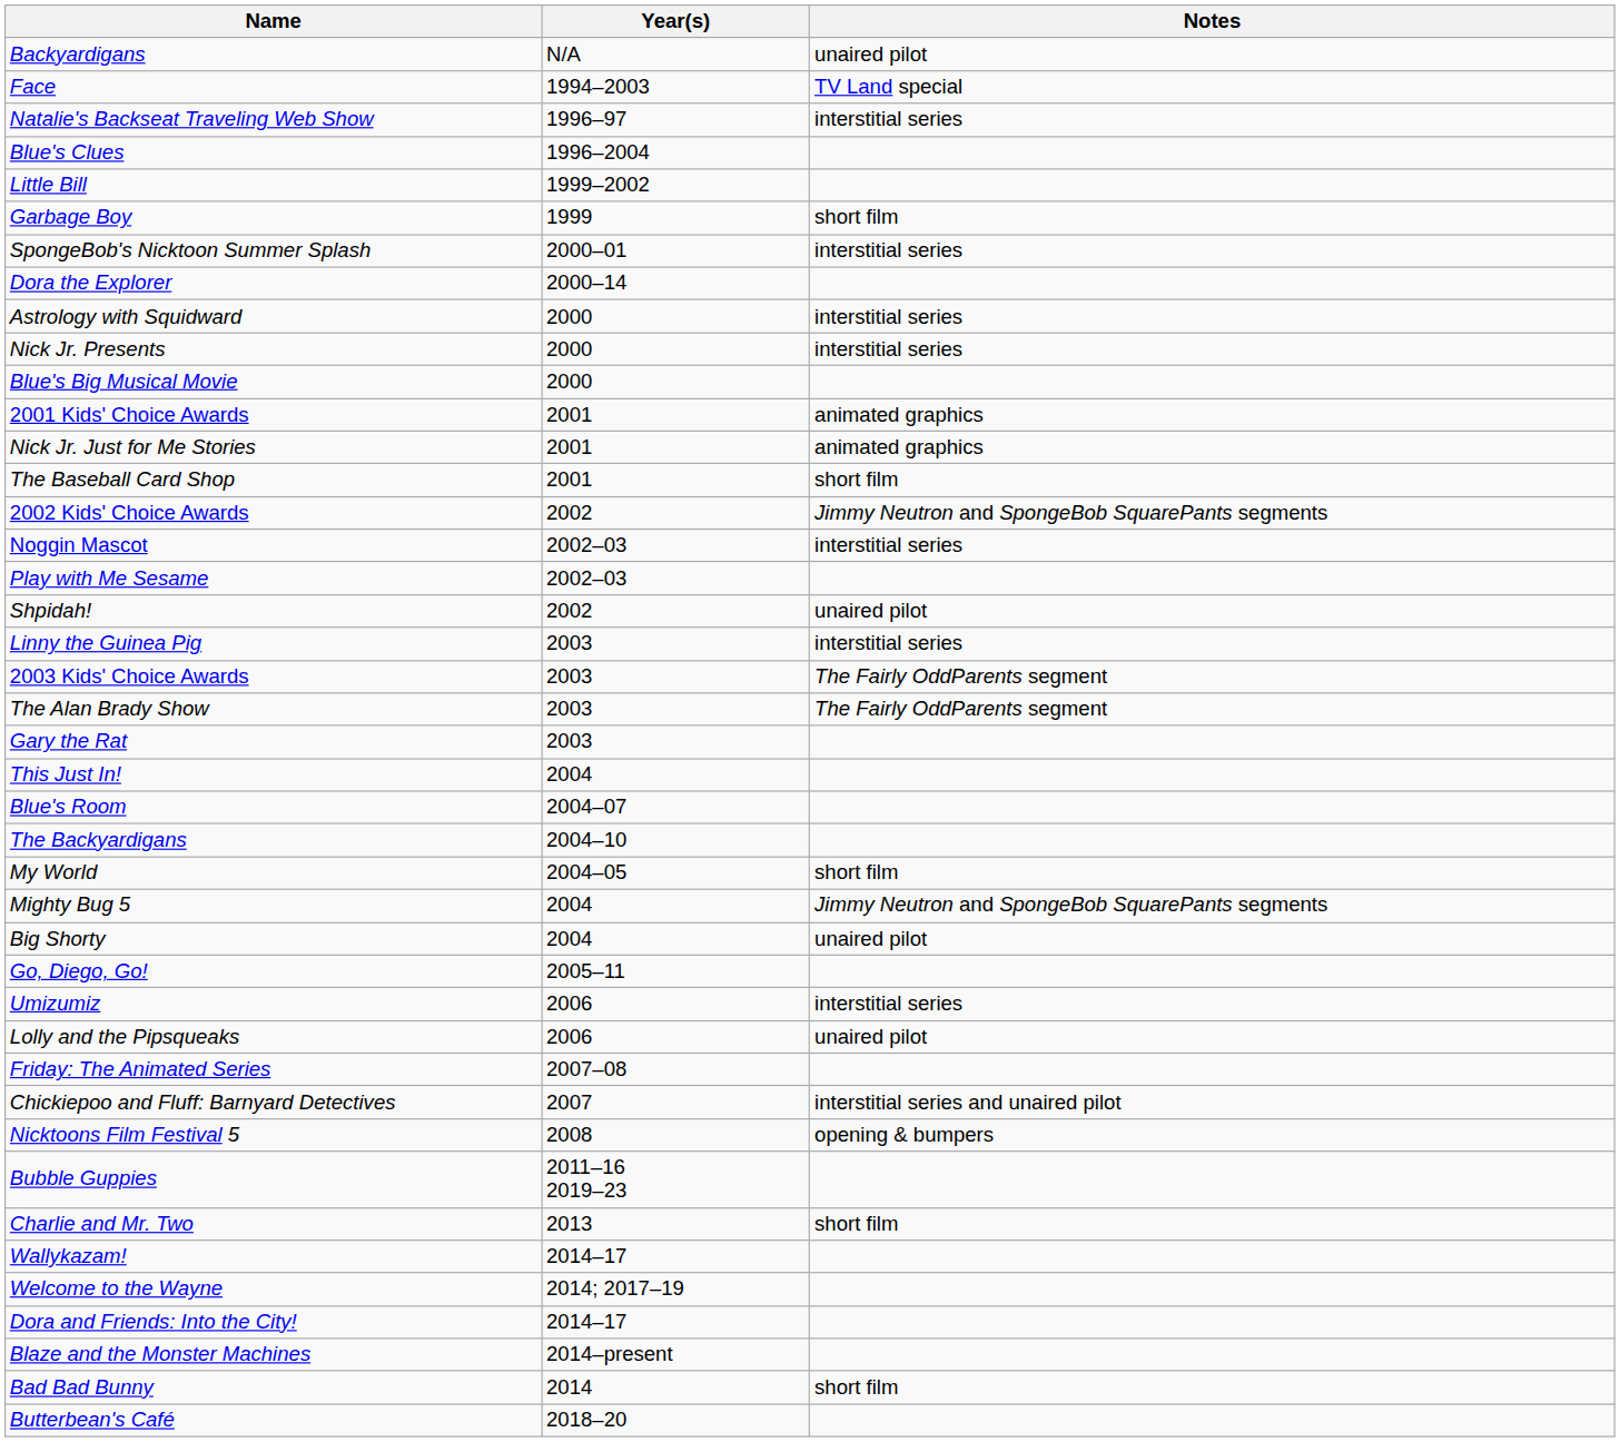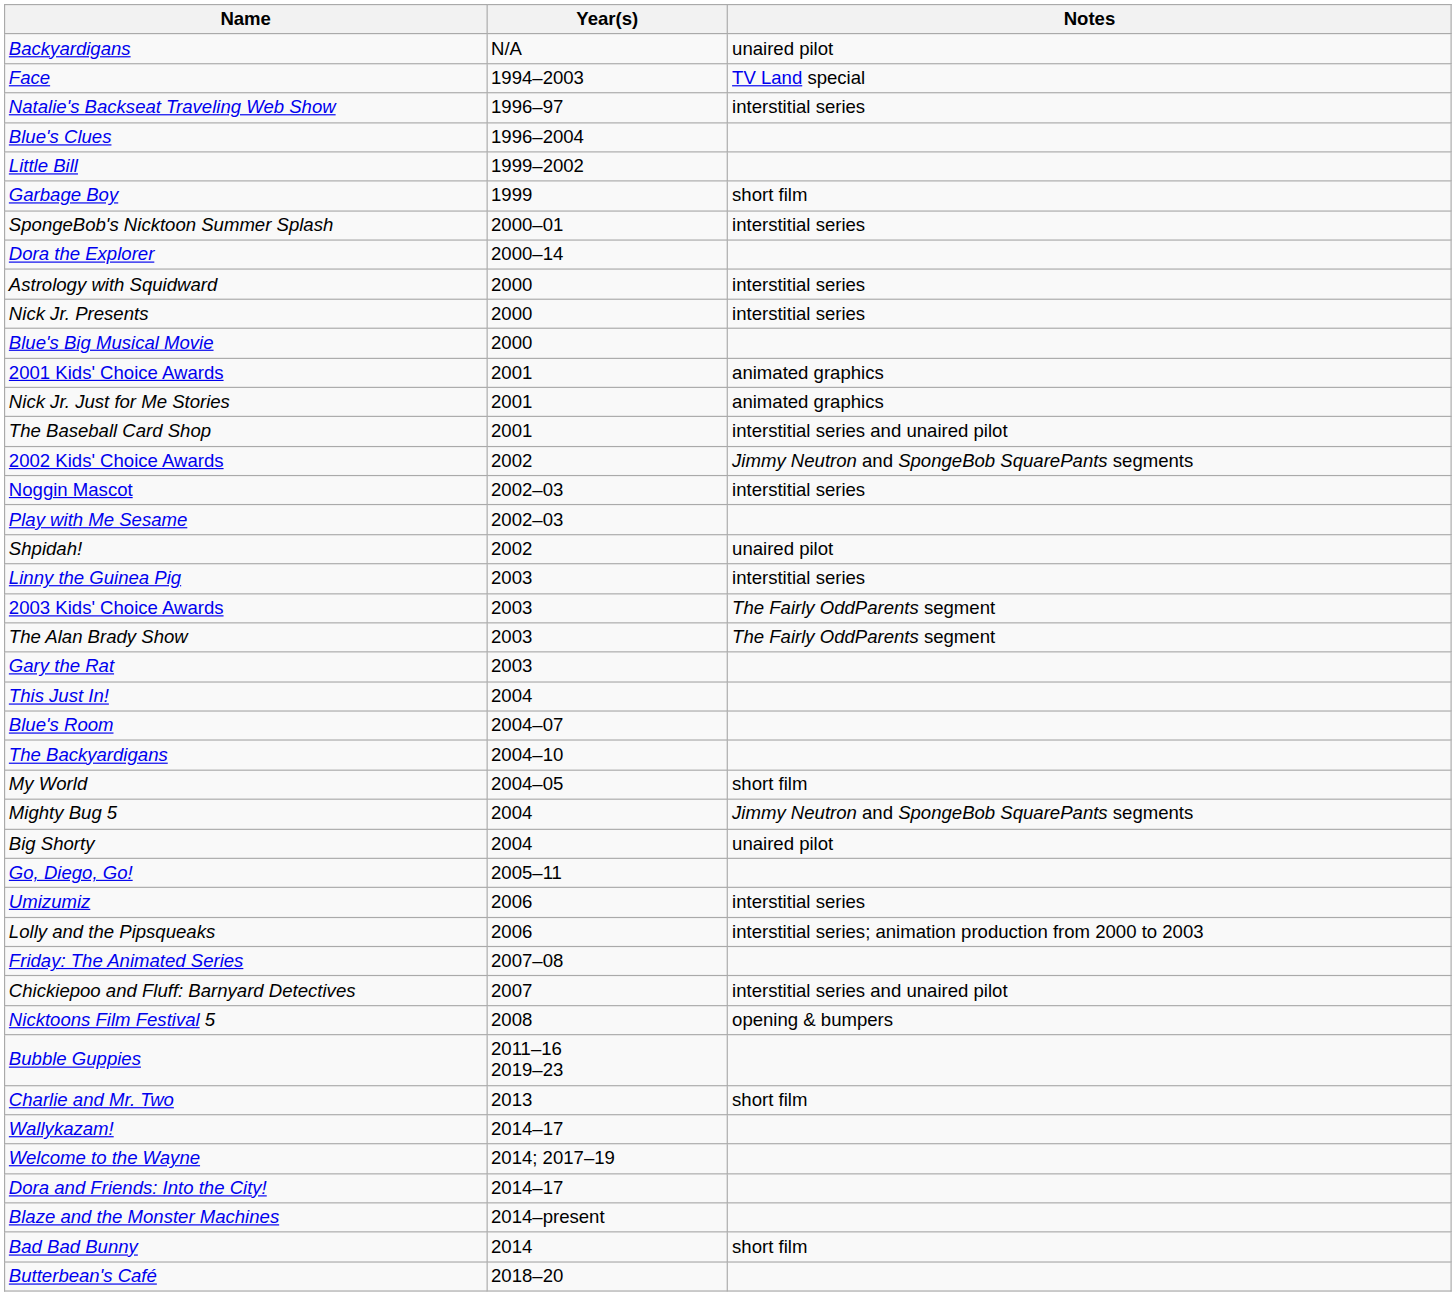 <table class="wikitable sortable" style="width: auto; style="width:80%;" table-layout: fixed;" |>
 <tr>
 <th style="width:20%;">Name</th>
 <th style="width:10%;">Year(s)</th>
 <th style="width:30%;">Notes</th>
 </tr>
 <tr>
 <td><em><a href='#'>Backyardigans</a></em></td>
 <td>N/A</td>
 <td unaired pilot>unaired pilot</td>
 </tr>
 <tr>
 <td><em><a href='#'>Face</a></em></td>
 <td>1994–2003</td>
 <td><a href='#'>TV Land</a> special</td>
 </tr>
 <tr>
 <td><em><a href='#'>Natalie's Backseat Traveling Web Show</a></em></td>
 <td>1996–97</td>
 <td>interstitial series</td>
 </tr>
 <tr>
 <td><em><a href='#'>Blue's Clues</a></em></td>
 <td>1996–2004</td>
 <td></td>
 </tr>
 <tr>
 <td><em><a href='#'>Little Bill</a></em></td>
 <td>1999–2002</td>
 <td></td>
 </tr>
 <tr>
 <td><em><a href='#'>Garbage Boy</a></em></td>
 <td>1999</td>
 <td>short film</td>
 </tr>
 <tr>
 <td><em>SpongeBob's Nicktoon Summer Splash</em></td>
 <td>2000–01</td>
 <td>interstitial series</td>
 </tr>
 <tr>
 <td><em><a href='#'>Dora the Explorer</a></em></td>
 <td>2000–14</td>
 <td></td>
 </tr>
 <tr>
 <td><em>Astrology with Squidward</em></td>
 <td>2000</td>
 <td>interstitial series</td>
 </tr>
 <tr>
 <td><em>Nick Jr. Presents</em></td>
 <td>2000</td>
 <td>interstitial series</td>
 </tr>
 <tr>
 <td><em><a href='#'>Blue's Big Musical Movie</a></em></td>
 <td>2000</td>
 <td></td>
 </tr>
 <tr>
 <td><a href='#'>2001 Kids' Choice Awards</a></td>
 <td>2001</td>
 <td>animated graphics</td>
 </tr>
 <tr>
 <td><em>Nick Jr. Just for Me Stories</em></td>
 <td>2001</td>
 <td>animated graphics</td>
 </tr>
 <tr>
 <td><em>The Baseball Card Shop</em></td>
 <td>2001</td>
-<td>short film</td>
+<td>interstitial series and unaired pilot</td>
 </tr>
 <tr>
 <td><a href='#'>2002 Kids' Choice Awards</a></td>
 <td>2002</td>
 <td><em>Jimmy Neutron</em> and <em>SpongeBob SquarePants</em> segments</td>
 </tr>
 <tr>
 <td><a href='#'>Noggin Mascot</a></td>
 <td>2002–03</td>
 <td>interstitial series</td>
 </tr>
 <tr>
 <td><em><a href='#'>Play with Me Sesame</a></em></td>
 <td>2002–03</td>
 <td></td>
 </tr>
 <tr>
 <td><em>Shpidah!</em></td>
 <td>2002</td>
 <td>unaired pilot</td>
 </tr>
 <tr>
 <td><em><a href='#'>Linny the Guinea Pig</a></em></td>
 <td>2003</td>
 <td>interstitial series</td>
 </tr>
 <tr>
 <td><a href='#'>2003 Kids' Choice Awards</a></td>
 <td>2003</td>
 <td><em>The Fairly OddParents</em> segment</td>
 </tr>
 <tr>
 <td><em>The Alan Brady Show</em></td>
 <td>2003</td>
 <td><em>The Fairly OddParents</em> segment</td>
 </tr>
 <tr>
 <td><em><a href='#'>Gary the Rat</a></em></td>
 <td>2003</td>
 <td></td>
 </tr>
 <tr>
 <td><em><a href='#'>This Just In!</a></em></td>
 <td>2004</td>
 <td></td>
 </tr>
 <tr>
 <td><em><a href='#'>Blue's Room</a></em></td>
 <td>2004–07</td>
 <td></td>
 </tr>
 <tr>
 <td><em><a href='#'>The Backyardigans</a></em></td>
 <td>2004–10</td>
 <td></td>
 </tr>
 <tr>
 <td><em>My World</em></td>
 <td>2004–05</td>
 <td>short film</td>
 </tr>
 <tr>
 <td><em>Mighty Bug 5</em></td>
 <td>2004</td>
 <td><em>Jimmy Neutron</em> and <em>SpongeBob SquarePants</em> segments</td>
 </tr>
 <tr>
 <td><em>Big Shorty</em></td>
 <td>2004</td>
 <td>unaired pilot</td>
 </tr>
 <tr>
 <td><em><a href='#'>Go, Diego, Go!</a></em></td>
 <td>2005–11</td>
 <td></td>
 </tr>
 <tr>
 <td><em><a href='#'>Umizumiz</a></em></td>
 <td>2006</td>
 <td>interstitial series</td>
 </tr>
 <tr>
 <td><em>Lolly and the Pipsqueaks</em></td>
 <td>2006</td>
-<td>unaired pilot</td>
+<td>interstitial series; animation production from 2000 to 2003</td>
 </tr>
 <tr>
 <td><em><a href='#'>Friday: The Animated Series</a></em></td>
 <td>2007–08</td>
 <td></td>
 </tr>
 <tr>
 <td><em>Chickiepoo and Fluff: Barnyard Detectives</em></td>
 <td>2007</td>
 <td>interstitial series and unaired pilot</td>
 </tr>
 <tr>
 <td><em><a href='#'>Nicktoons Film Festival</a> 5</em></td>
 <td>2008</td>
 <td>opening & bumpers</td>
 </tr>
 <tr>
 <td><em><a href='#'>Bubble Guppies</a></em></td>
 <td>2011–16<br>2019–23</td>
 <td></td>
 </tr>
 <tr>
 <td><em><a href='#'>Charlie and Mr. Two</a></em></td>
 <td>2013</td>
 <td>short film</td>
 </tr>
 <tr>
 <td><em><a href='#'>Wallykazam!</a></em></td>
 <td>2014–17</td>
 <td></td>
 </tr>
 <tr>
 <td><em><a href='#'>Welcome to the Wayne</a></em></td>
 <td>2014; 2017–19</td>
 <td></td>
 </tr>
 <tr>
 <td><em><a href='#'>Dora and Friends: Into the City!</a></em></td>
 <td>2014–17</td>
 <td></td>
 </tr>
 <tr>
 <td><em><a href='#'>Blaze and the Monster Machines</a></em></td>
 <td>2014–present</td>
 <td></td>
 </tr>
 <tr>
 <td><em><a href='#'>Bad Bad Bunny</a></em></td>
 <td>2014</td>
 <td>short film</td>
 </tr>
 <tr>
 <td><em><a href='#'>Butterbean's Café</a></em></td>
 <td>2018–20</td>
 <td></td>
 </tr>
 </table>
